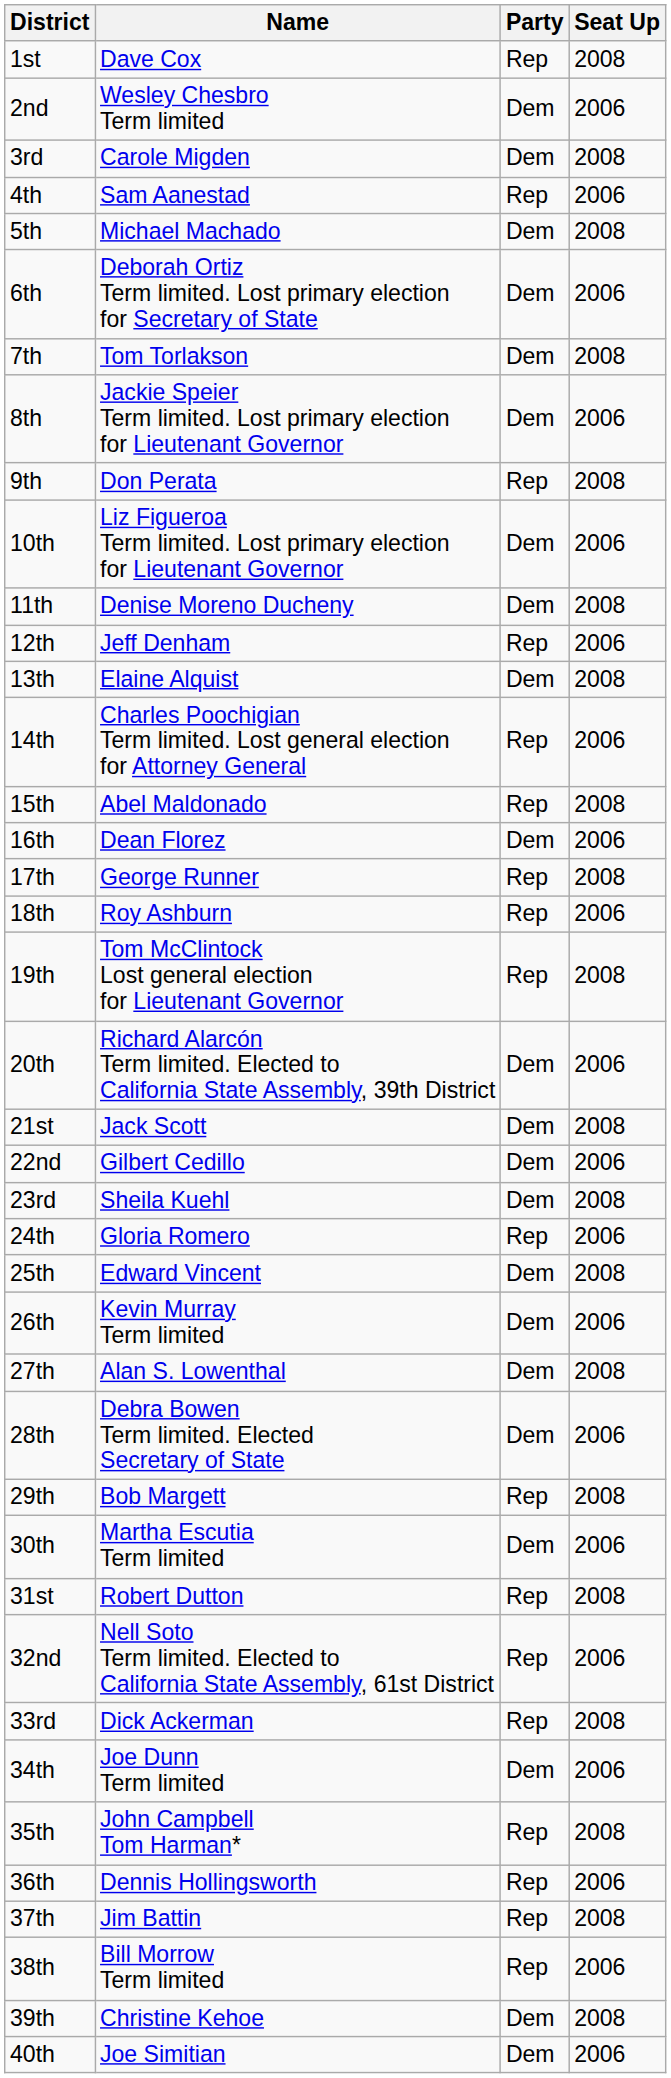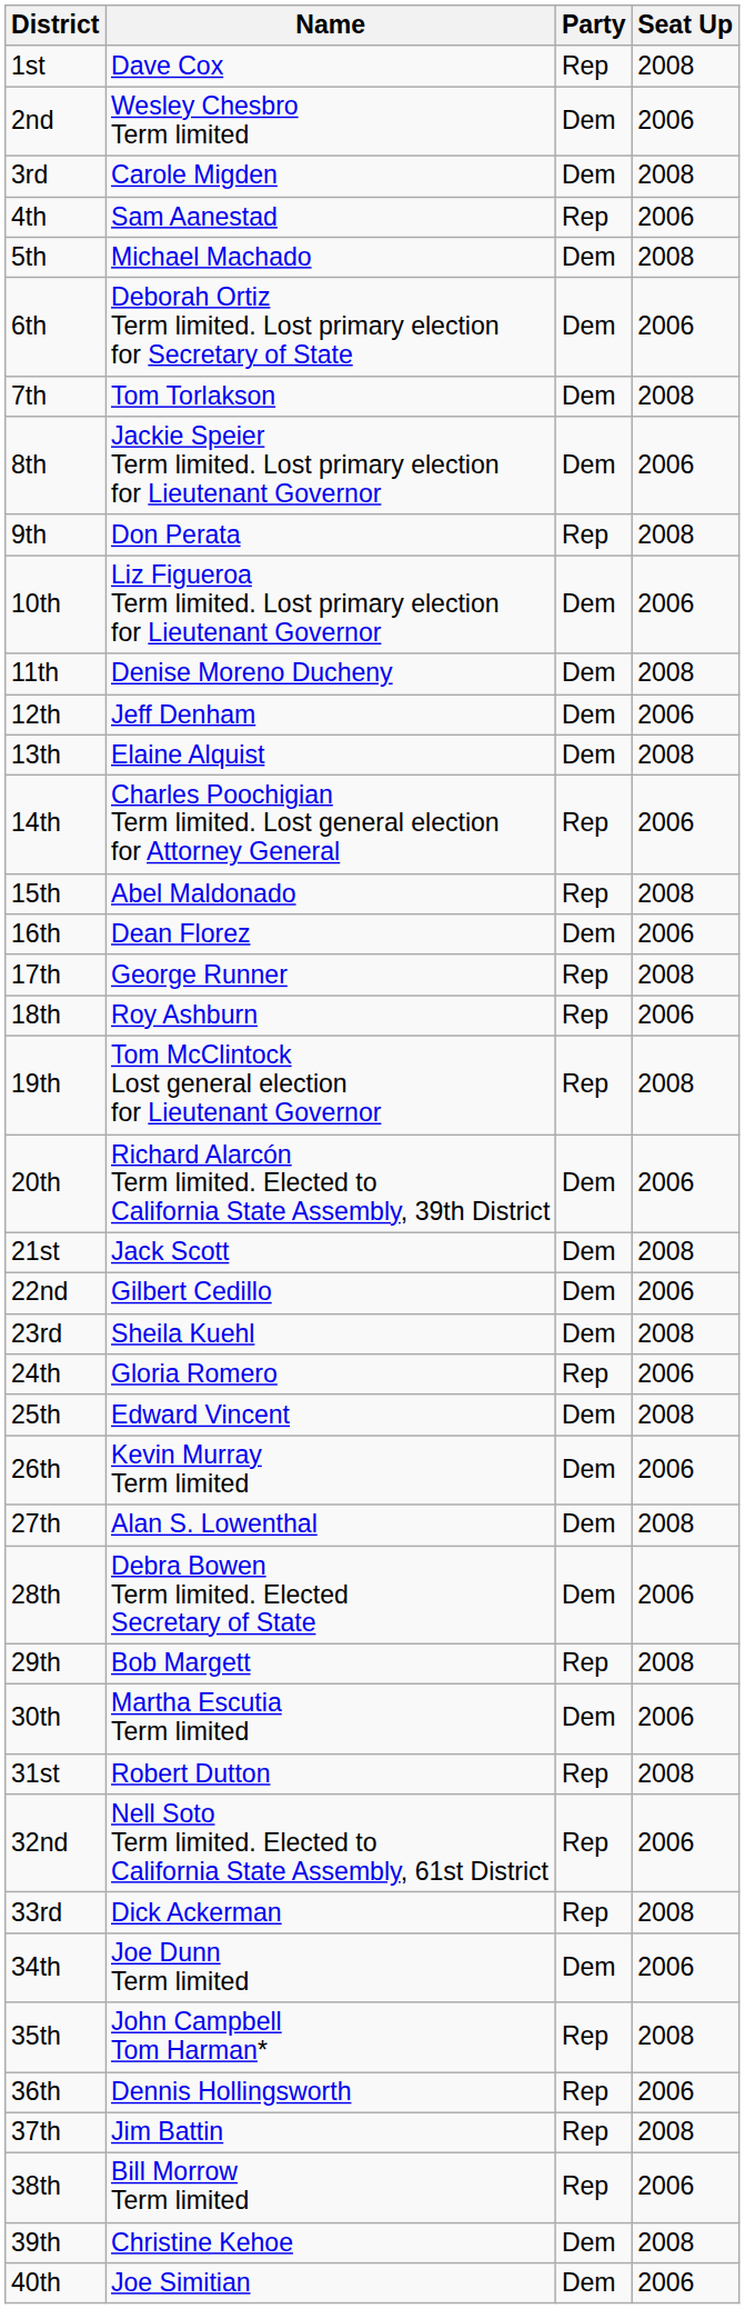 <table class="wikitable">
 <tr>
 <th>District</th>
 <th>Name</th>
 <th>Party</th>
 <th>Seat Up</th>
 </tr>
 <tr>
 <td>1st</td>
 <td><a href='#'>Dave Cox</a></td>
 <td>Rep</td>
 <td>2008</td>
 </tr>
 <tr>
 <td>2nd</td>
 <td><a href='#'>Wesley Chesbro</a><br>Term limited</td>
 <td>Dem</td>
 <td>2006</td>
 </tr>
 <tr>
 <td>3rd</td>
 <td><a href='#'>Carole Migden</a></td>
 <td>Dem</td>
 <td>2008</td>
 </tr>
 <tr>
 <td>4th</td>
 <td><a href='#'>Sam Aanestad</a></td>
 <td>Rep</td>
 <td>2006</td>
 </tr>
 <tr>
 <td>5th</td>
 <td><a href='#'>Michael Machado</a></td>
 <td>Dem</td>
 <td>2008</td>
 </tr>
 <tr>
 <td>6th</td>
 <td><a href='#'>Deborah Ortiz</a><br>Term limited. Lost primary election<br>for <a href='#'>Secretary of State</a></td>
 <td>Dem</td>
 <td>2006</td>
 </tr>
 <tr>
 <td>7th</td>
 <td><a href='#'>Tom Torlakson</a></td>
 <td>Dem</td>
 <td>2008</td>
 </tr>
 <tr>
 <td>8th</td>
 <td><a href='#'>Jackie Speier</a><br>Term limited. Lost primary election<br> for <a href='#'>Lieutenant Governor</a></td>
 <td>Dem</td>
 <td>2006</td>
 </tr>
 <tr>
 <td>9th</td>
 <td><a href='#'>Don Perata</a></td>
 <td>Rep</td>
 <td>2008</td>
 </tr>
 <tr>
 <td>10th</td>
 <td><a href='#'>Liz Figueroa</a><br>Term limited. Lost primary election<br> for <a href='#'>Lieutenant Governor</a></td>
 <td>Dem</td>
 <td>2006</td>
 </tr>
 <tr>
 <td>11th</td>
 <td><a href='#'>Denise Moreno Ducheny</a></td>
 <td>Dem</td>
 <td>2008</td>
 </tr>
 <tr>
 <td>12th</td>
 <td><a href='#'>Jeff Denham</a></td>
-<td>Rep</td>
+<td>Dem</td>
 <td>2006</td>
 </tr>
 <tr>
 <td>13th</td>
 <td><a href='#'>Elaine Alquist</a></td>
 <td>Dem</td>
 <td>2008</td>
 </tr>
 <tr>
 <td>14th</td>
 <td><a href='#'>Charles Poochigian</a><br>Term limited. Lost general election<br>for <a href='#'>Attorney General</a></td>
 <td>Rep</td>
 <td>2006</td>
 </tr>
 <tr>
 <td>15th</td>
 <td><a href='#'>Abel Maldonado</a></td>
 <td>Rep</td>
 <td>2008</td>
 </tr>
 <tr>
 <td>16th</td>
 <td><a href='#'>Dean Florez</a></td>
 <td>Dem</td>
 <td>2006</td>
 </tr>
 <tr>
 <td>17th</td>
 <td><a href='#'>George Runner</a></td>
 <td>Rep</td>
 <td>2008</td>
 </tr>
 <tr>
 <td>18th</td>
 <td><a href='#'>Roy Ashburn</a></td>
 <td>Rep</td>
 <td>2006</td>
 </tr>
 <tr>
 <td>19th</td>
 <td><a href='#'>Tom McClintock</a><br>Lost general election <br>for <a href='#'>Lieutenant Governor</a></td>
 <td>Rep</td>
 <td>2008</td>
 </tr>
 <tr>
 <td>20th</td>
 <td><a href='#'>Richard Alarcón</a><br>Term limited. Elected to<br><a href='#'>California State Assembly</a>, 39th District</td>
 <td>Dem</td>
 <td>2006</td>
 </tr>
 <tr>
 <td>21st</td>
 <td><a href='#'>Jack Scott</a></td>
 <td>Dem</td>
 <td>2008</td>
 </tr>
 <tr>
 <td>22nd</td>
 <td><a href='#'>Gilbert Cedillo</a></td>
 <td>Dem</td>
 <td>2006</td>
 </tr>
 <tr>
 <td>23rd</td>
 <td><a href='#'>Sheila Kuehl</a></td>
 <td>Dem</td>
 <td>2008</td>
 </tr>
 <tr>
 <td>24th</td>
 <td><a href='#'>Gloria Romero</a></td>
 <td>Rep</td>
 <td>2006</td>
 </tr>
 <tr>
 <td>25th</td>
 <td><a href='#'>Edward Vincent</a></td>
 <td>Dem</td>
 <td>2008</td>
 </tr>
 <tr>
 <td>26th</td>
 <td><a href='#'>Kevin Murray</a><br>Term limited</td>
 <td>Dem</td>
 <td>2006</td>
 </tr>
 <tr>
 <td>27th</td>
 <td><a href='#'>Alan S. Lowenthal</a></td>
 <td>Dem</td>
 <td>2008</td>
 </tr>
 <tr>
 <td>28th</td>
 <td><a href='#'>Debra Bowen</a><br>Term limited. Elected <br><a href='#'>Secretary of State</a></td>
 <td>Dem</td>
 <td>2006</td>
 </tr>
 <tr>
 <td>29th</td>
 <td><a href='#'>Bob Margett</a></td>
 <td>Rep</td>
 <td>2008</td>
 </tr>
 <tr>
 <td>30th</td>
 <td><a href='#'>Martha Escutia</a><br>Term limited</td>
 <td>Dem</td>
 <td>2006</td>
 </tr>
 <tr>
 <td>31st</td>
 <td><a href='#'>Robert Dutton</a></td>
 <td>Rep</td>
 <td>2008</td>
 </tr>
 <tr>
 <td>32nd</td>
 <td><a href='#'>Nell Soto</a><br>Term limited. Elected to<br><a href='#'>California State Assembly</a>, 61st District</td>
 <td>Rep</td>
 <td>2006</td>
 </tr>
 <tr>
 <td>33rd</td>
 <td><a href='#'>Dick Ackerman</a></td>
 <td>Rep</td>
 <td>2008</td>
 </tr>
 <tr>
 <td>34th</td>
 <td><a href='#'>Joe Dunn</a><br>Term limited</td>
 <td>Dem</td>
 <td>2006</td>
 </tr>
 <tr>
 <td>35th</td>
 <td><a href='#'>John Campbell</a><br><a href='#'>Tom Harman</a>*</td>
 <td>Rep</td>
 <td>2008</td>
 </tr>
 <tr>
 <td>36th</td>
 <td><a href='#'>Dennis Hollingsworth</a></td>
 <td>Rep</td>
 <td>2006</td>
 </tr>
 <tr>
 <td>37th</td>
 <td><a href='#'>Jim Battin</a></td>
 <td>Rep</td>
 <td>2008</td>
 </tr>
 <tr>
 <td>38th</td>
 <td><a href='#'>Bill Morrow</a><br>Term limited</td>
 <td>Rep</td>
 <td>2006</td>
 </tr>
 <tr>
 <td>39th</td>
 <td><a href='#'>Christine Kehoe</a></td>
 <td>Dem</td>
 <td>2008</td>
 </tr>
 <tr>
 <td>40th</td>
 <td><a href='#'>Joe Simitian</a></td>
 <td>Dem</td>
 <td>2006</td>
 </tr>
 </table>
